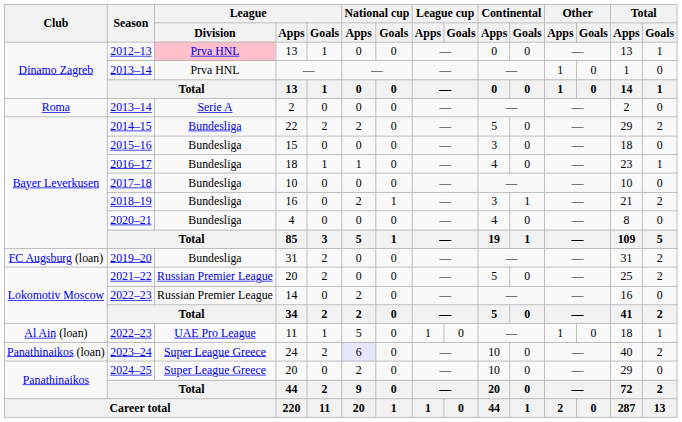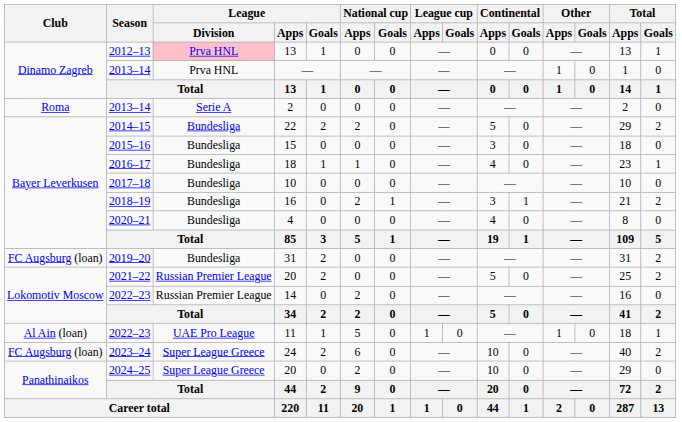 <table class="wikitable" style="text-align:center">
 <tr>
 <th rowspan="2">Club</th>
 <th rowspan="2">Season</th>
 <th colspan="3">League</th>
 <th colspan="2">National cup</th>
 <th colspan="2">League cup</th>
 <th colspan="2">Continental</th>
 <th colspan="2">Other</th>
 <th colspan="2">Total</th>
 </tr>
 <tr>
 <th>Division</th>
 <th>Apps</th>
 <th>Goals</th>
 <th>Apps</th>
 <th>Goals</th>
 <th>Apps</th>
 <th>Goals</th>
 <th>Apps</th>
 <th>Goals</th>
 <th>Apps</th>
 <th>Goals</th>
 <th>Apps</th>
 <th>Goals</th>
 </tr>
 <tr>
 <td rowspan="3"><a href='#'>Dinamo Zagreb</a></td>
 <td><a href='#'>2012–13</a></td>
 <td style="background: pink;"><a href='#'>Prva HNL</a></td>
 <td>13</td>
 <td>1</td>
 <td>0</td>
 <td>0</td>
 <td colspan="2">—</td>
 <td>0</td>
 <td>0</td>
 <td colspan="2">—</td>
 <td>13</td>
 <td>1</td>
 </tr>
 <tr>
 <td><a href='#'>2013–14</a></td>
 <td>Prva HNL</td>
 <td colspan="2">—</td>
 <td colspan="2">—</td>
 <td colspan="2">—</td>
 <td colspan="2">—</td>
 <td>1</td>
 <td>0</td>
 <td>1</td>
 <td>0</td>
 </tr>
 <tr>
 <th colspan="2">Total</th>
 <th>13</th>
 <th>1</th>
 <th>0</th>
 <th>0</th>
 <th colspan="2">—</th>
 <th>0</th>
 <th>0</th>
 <th>1</th>
 <th>0</th>
 <th>14</th>
 <th>1</th>
 </tr>
 <tr>
 <td><a href='#'>Roma</a></td>
 <td><a href='#'>2013–14</a></td>
 <td><a href='#'>Serie A</a></td>
 <td>2</td>
 <td>0</td>
 <td>0</td>
 <td>0</td>
 <td colspan="2">—</td>
 <td colspan="2">—</td>
 <td colspan="2">—</td>
 <td>2</td>
 <td>0</td>
 </tr>
 <tr>
 <td rowspan="7"><a href='#'>Bayer Leverkusen</a></td>
 <td><a href='#'>2014–15</a></td>
 <td><a href='#'>Bundesliga</a></td>
 <td>22</td>
 <td>2</td>
 <td>2</td>
 <td>0</td>
 <td colspan="2">—</td>
 <td>5</td>
 <td>0</td>
 <td colspan="2">—</td>
 <td>29</td>
 <td>2</td>
 </tr>
 <tr>
 <td><a href='#'>2015–16</a></td>
 <td>Bundesliga</td>
 <td>15</td>
 <td>0</td>
 <td>0</td>
 <td>0</td>
 <td colspan="2">—</td>
 <td>3</td>
 <td>0</td>
 <td colspan="2">—</td>
 <td>18</td>
 <td>0</td>
 </tr>
 <tr>
 <td><a href='#'>2016–17</a></td>
 <td>Bundesliga</td>
 <td>18</td>
 <td>1</td>
 <td>1</td>
 <td>0</td>
 <td colspan="2">—</td>
 <td>4</td>
 <td>0</td>
 <td colspan="2">—</td>
 <td>23</td>
 <td>1</td>
 </tr>
 <tr>
 <td><a href='#'>2017–18</a></td>
 <td>Bundesliga</td>
 <td>10</td>
 <td>0</td>
 <td>0</td>
 <td>0</td>
 <td colspan="2">—</td>
 <td colspan="2">—</td>
 <td colspan="2">—</td>
 <td>10</td>
 <td>0</td>
 </tr>
 <tr>
 <td><a href='#'>2018–19</a></td>
 <td>Bundesliga</td>
 <td>16</td>
 <td>0</td>
 <td>2</td>
 <td>1</td>
 <td colspan="2">—</td>
 <td>3</td>
 <td>1</td>
 <td colspan="2">—</td>
 <td>21</td>
 <td>2</td>
 </tr>
 <tr>
 <td><a href='#'>2020–21</a></td>
 <td>Bundesliga</td>
 <td>4</td>
 <td>0</td>
 <td>0</td>
 <td>0</td>
 <td colspan="2">—</td>
 <td>4</td>
 <td>0</td>
 <td colspan="2">—</td>
 <td>8</td>
 <td>0</td>
 </tr>
 <tr>
 <th colspan="2">Total</th>
 <th>85</th>
 <th>3</th>
 <th>5</th>
 <th>1</th>
 <th colspan="2">—</th>
 <th>19</th>
 <th>1</th>
 <th colspan=2>—</th>
 <th>109</th>
 <th>5</th>
 </tr>
 <tr>
 <td><a href='#'>FC Augsburg</a> (loan)</td>
 <td><a href='#'>2019–20</a></td>
 <td>Bundesliga</td>
 <td>31</td>
 <td>2</td>
 <td>0</td>
 <td>0</td>
 <td colspan="2">—</td>
 <td colspan="2">—</td>
 <td colspan="2">—</td>
 <td>31</td>
 <td>2</td>
 </tr>
 <tr>
 <td rowspan="3"><a href='#'>Lokomotiv Moscow</a></td>
 <td><a href='#'>2021–22</a></td>
 <td><a href='#'>Russian Premier League</a></td>
 <td>20</td>
 <td>2</td>
 <td>0</td>
 <td>0</td>
 <td colspan="2">—</td>
 <td>5</td>
 <td>0</td>
 <td colspan="2">—</td>
 <td>25</td>
 <td>2</td>
 </tr>
 <tr>
 <td><a href='#'>2022–23</a></td>
 <td>Russian Premier League</td>
 <td>14</td>
 <td>0</td>
 <td>2</td>
 <td>0</td>
 <td colspan="2">—</td>
 <td colspan="2">—</td>
 <td colspan="2">—</td>
 <td>16</td>
 <td>0</td>
 </tr>
 <tr>
 <th colspan="2">Total</th>
 <th>34</th>
 <th>2</th>
 <th>2</th>
 <th>0</th>
 <th colspan="2">—</th>
 <th>5</th>
 <th>0</th>
 <th colspan=2>—</th>
 <th>41</th>
 <th>2</th>
 </tr>
 <tr>
 <td><a href='#'>Al Ain</a> (loan)</td>
 <td><a href='#'>2022–23</a></td>
 <td><a href='#'>UAE Pro League</a></td>
 <td>11</td>
 <td>1</td>
 <td>5</td>
 <td>0</td>
 <td>1</td>
 <td>0</td>
 <td colspan="2">—</td>
 <td>1</td>
 <td>0</td>
 <td>18</td>
 <td>1</td>
 </tr>
 <tr>
-<td><a href='#'>Panathinaikos</a> (loan)</td>
+<td><a href='#'>FC Augsburg</a> (loan)</td>
 <td><a href='#'>2023–24</a></td>
 <td><a href='#'>Super League Greece</a></td>
 <td>24</td>
 <td>2</td>
-<td style="background: lavender;">6</td>
+<td>6</td>
 <td>0</td>
 <td colspan="2">—</td>
 <td>10</td>
 <td>0</td>
 <td colspan="2">—</td>
 <td>40</td>
 <td>2</td>
 </tr>
 <tr>
 <td rowspan="2"><a href='#'>Panathinaikos</a></td>
 <td><a href='#'>2024–25</a></td>
 <td><a href='#'>Super League Greece</a></td>
 <td>20</td>
 <td>0</td>
 <td>2</td>
 <td>0</td>
 <td colspan="2">—</td>
 <td>10</td>
 <td>0</td>
 <td colspan="2">—</td>
 <td>29</td>
 <td>0</td>
 </tr>
 <tr>
 <th colspan="2">Total</th>
 <th>44</th>
 <th>2</th>
 <th>9</th>
 <th>0</th>
 <th colspan="2">—</th>
 <th>20</th>
 <th>0</th>
 <th colspan=2>—</th>
 <th>72</th>
 <th>2</th>
 </tr>
 <tr>
 <th colspan="3">Career total</th>
 <th>220</th>
 <th>11</th>
 <th>20</th>
 <th>1</th>
 <th>1</th>
 <th>0</th>
 <th>44</th>
 <th>1</th>
 <th>2</th>
 <th>0</th>
 <th>287</th>
 <th>13</th>
 </tr>
 </table>
